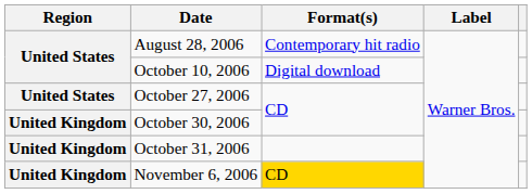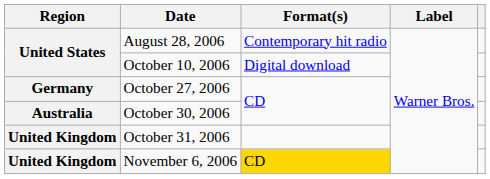 <table class="wikitable plainrowheaders">
 <tr>
 <th scope="col">Region</th>
 <th scope="col">Date</th>
 <th scope="col">Format(s)</th>
 <th scope="col">Label</th>
 <th scope="col"></th>
 </tr>
 <tr>
 <th scope="row" rowspan="2">United States</th>
 <td>August 28, 2006</td>
 <td><a href='#'>Contemporary hit radio</a></td>
 <td rowspan="6"><a href='#'>Warner Bros.</a></td>
 <td align="center"></td>
 </tr>
 <tr>
 <td>October 10, 2006</td>
 <td><a href='#'>Digital download</a></td>
 <td align="center"></td>
 </tr>
 <tr>
-<th scope="row">United States</th>
+<th scope="row">Germany</th>
 <td>October 27, 2006</td>
 <td rowspan="2"><a href='#'>CD</a></td>
 <td align="center"></td>
 </tr>
 <tr>
-<th scope="row">United Kingdom</th>
+<th scope="row">Australia</th>
 <td>October 30, 2006</td>
 <td align="center"></td>
 </tr>
 <tr>
 <th scope="row">United Kingdom</th>
 <td>October 31, 2006</td>
 <td></td>
 <td align="center"></td>
 </tr>
 <tr>
 <th scope="row">United Kingdom</th>
 <td>November 6, 2006</td>
 <td style="background: gold;">CD</td>
 <td align="center"></td>
 </tr>
 </table>
